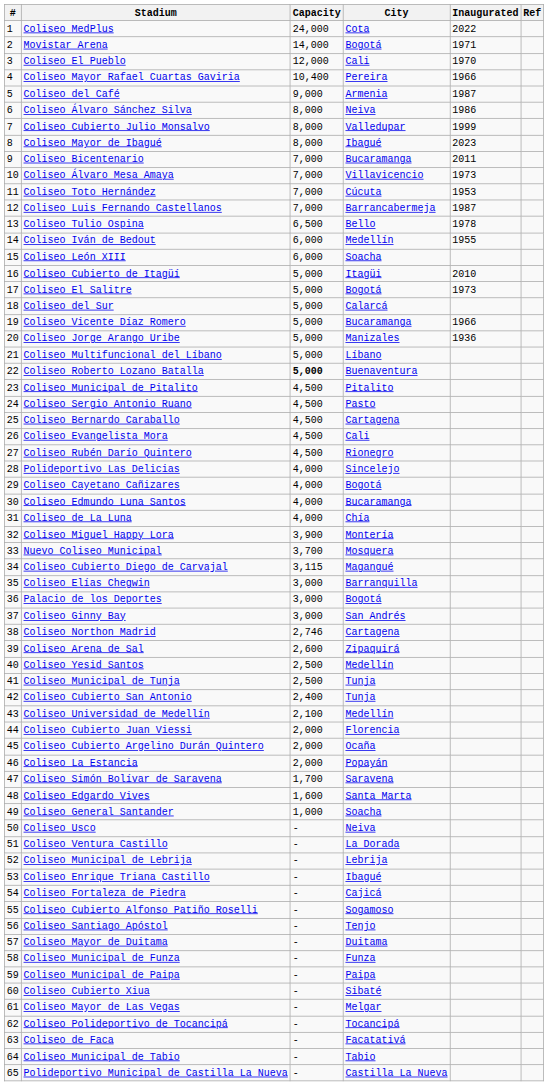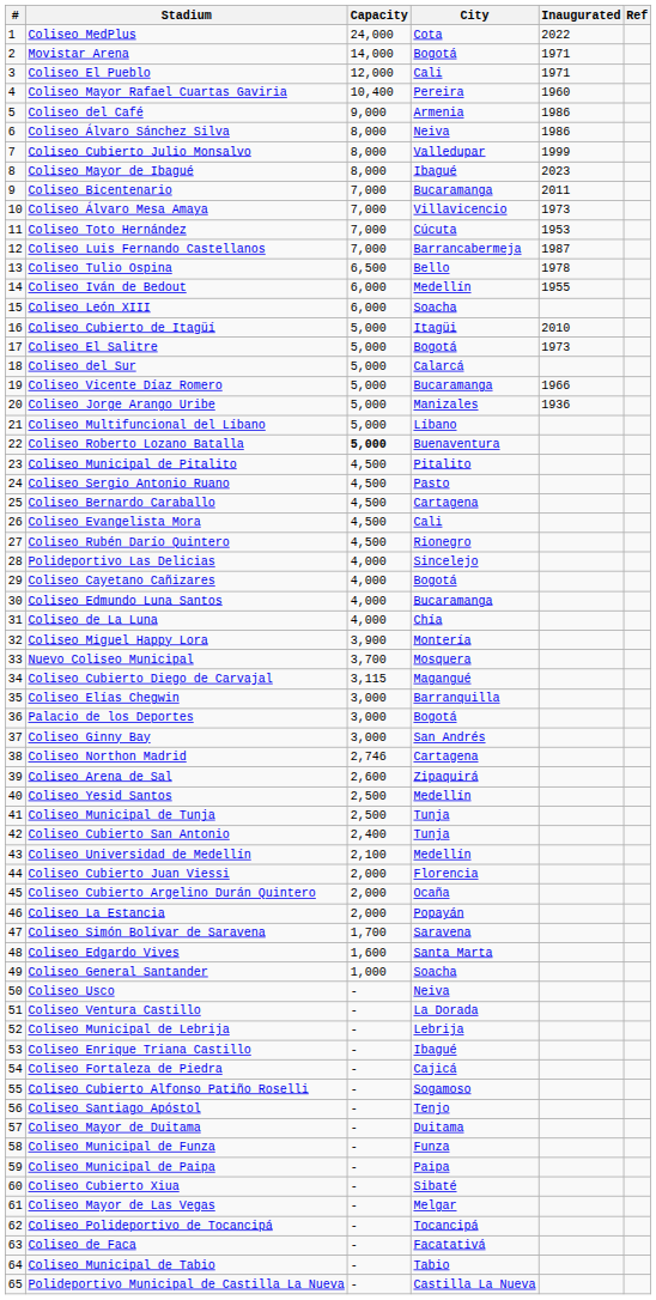 <table class="wikitable sortable">
 <tr>
 <th>#</th>
 <th>Stadium</th>
 <th>Capacity</th>
 <th>City</th>
 <th>Inaugurated</th>
 <th>Ref</th>
 </tr>
 <tr>
 <td>1</td>
 <td><a href='#'>Coliseo MedPlus</a></td>
 <td>24,000</td>
 <td><a href='#'>Cota</a></td>
 <td>2022</td>
 <td></td>
 </tr>
 <tr>
 <td>2</td>
 <td><a href='#'>Movistar Arena</a></td>
 <td>14,000</td>
 <td><a href='#'>Bogotá</a></td>
 <td>1971</td>
 <td></td>
 </tr>
 <tr>
 <td>3</td>
 <td><a href='#'>Coliseo El Pueblo</a></td>
 <td>12,000</td>
 <td><a href='#'>Cali</a></td>
-<td>1970</td>
+<td>1971</td>
 <td></td>
 </tr>
 <tr>
 <td>4</td>
 <td><a href='#'>Coliseo Mayor Rafael Cuartas Gaviria</a></td>
 <td>10,400</td>
 <td><a href='#'>Pereira</a></td>
-<td>1966</td>
+<td>1960</td>
 <td></td>
 </tr>
 <tr>
 <td>5</td>
 <td><a href='#'>Coliseo del Café</a></td>
 <td>9,000</td>
 <td><a href='#'>Armenia</a></td>
-<td>1987</td>
+<td>1986</td>
 <td></td>
 </tr>
 <tr>
 <td>6</td>
 <td><a href='#'>Coliseo Álvaro Sánchez Silva</a></td>
 <td>8,000</td>
 <td><a href='#'>Neiva</a></td>
 <td>1986</td>
 <td></td>
 </tr>
 <tr>
 <td>7</td>
 <td><a href='#'>Coliseo Cubierto Julio Monsalvo</a></td>
 <td>8,000</td>
 <td><a href='#'>Valledupar</a></td>
 <td>1999</td>
 <td></td>
 </tr>
 <tr>
 <td>8</td>
 <td><a href='#'>Coliseo Mayor de Ibagué</a></td>
 <td>8,000</td>
 <td><a href='#'>Ibagué</a></td>
 <td>2023</td>
 <td></td>
 </tr>
 <tr>
 <td>9</td>
 <td><a href='#'>Coliseo Bicentenario</a></td>
 <td>7,000</td>
 <td><a href='#'>Bucaramanga</a></td>
 <td>2011</td>
 <td></td>
 </tr>
 <tr>
 <td>10</td>
 <td><a href='#'>Coliseo Álvaro Mesa Amaya</a></td>
 <td>7,000</td>
 <td><a href='#'>Villavicencio</a></td>
 <td>1973</td>
 <td></td>
 </tr>
 <tr>
 <td>11</td>
 <td><a href='#'>Coliseo Toto Hernández</a></td>
 <td>7,000</td>
 <td><a href='#'>Cúcuta</a></td>
 <td>1953</td>
 <td></td>
 </tr>
 <tr>
 <td>12</td>
 <td><a href='#'>Coliseo Luis Fernando Castellanos</a></td>
 <td>7,000</td>
 <td><a href='#'>Barrancabermeja</a></td>
 <td>1987</td>
 <td></td>
 </tr>
 <tr>
 <td>13</td>
 <td><a href='#'>Coliseo Tulio Ospina</a></td>
 <td>6,500</td>
 <td><a href='#'>Bello</a></td>
 <td>1978</td>
 <td></td>
 </tr>
 <tr>
 <td>14</td>
 <td><a href='#'>Coliseo Iván de Bedout</a></td>
 <td>6,000</td>
 <td><a href='#'>Medellín</a></td>
 <td>1955</td>
 <td></td>
 </tr>
 <tr>
 <td>15</td>
 <td><a href='#'>Coliseo León XIII</a></td>
 <td>6,000</td>
 <td><a href='#'>Soacha</a></td>
 <td></td>
 <td></td>
 </tr>
 <tr>
 <td>16</td>
 <td><a href='#'>Coliseo Cubierto de Itagüí</a></td>
 <td>5,000</td>
 <td><a href='#'>Itagüi</a></td>
 <td>2010</td>
 <td></td>
 </tr>
 <tr>
 <td>17</td>
 <td><a href='#'>Coliseo El Salitre</a></td>
 <td>5,000</td>
 <td><a href='#'>Bogotá</a></td>
 <td>1973</td>
 <td></td>
 </tr>
 <tr>
 <td>18</td>
 <td><a href='#'>Coliseo del Sur</a></td>
 <td>5,000</td>
 <td><a href='#'>Calarcá</a></td>
 <td></td>
 <td></td>
 </tr>
 <tr>
 <td>19</td>
 <td><a href='#'>Coliseo Vicente Díaz Romero</a></td>
 <td>5,000</td>
 <td><a href='#'>Bucaramanga</a></td>
 <td>1966</td>
 <td></td>
 </tr>
 <tr>
 <td>20</td>
 <td><a href='#'>Coliseo Jorge Arango Uribe</a></td>
 <td>5,000</td>
 <td><a href='#'>Manizales</a></td>
 <td>1936</td>
 <td></td>
 </tr>
 <tr>
 <td>21</td>
 <td><a href='#'>Coliseo Multifuncional del Líbano</a></td>
 <td>5,000</td>
 <td><a href='#'>Líbano</a></td>
 <td></td>
 <td></td>
 </tr>
 <tr>
 <td>22</td>
 <td><a href='#'>Coliseo Roberto Lozano Batalla</a></td>
 <td><strong>5,000</strong></td>
 <td><a href='#'>Buenaventura</a></td>
 <td></td>
 <td></td>
 </tr>
 <tr>
 <td>23</td>
 <td><a href='#'>Coliseo Municipal de Pitalito</a></td>
 <td>4,500</td>
 <td><a href='#'>Pitalito</a></td>
 <td></td>
 <td></td>
 </tr>
 <tr>
 <td>24</td>
 <td><a href='#'>Coliseo Sergio Antonio Ruano</a></td>
 <td>4,500</td>
 <td><a href='#'>Pasto</a></td>
 <td></td>
 <td></td>
 </tr>
 <tr>
 <td>25</td>
 <td><a href='#'>Coliseo Bernardo Caraballo</a></td>
 <td>4,500</td>
 <td><a href='#'>Cartagena</a></td>
 <td></td>
 <td></td>
 </tr>
 <tr>
 <td>26</td>
 <td><a href='#'>Coliseo Evangelista Mora</a></td>
 <td>4,500</td>
 <td><a href='#'>Cali</a></td>
 <td></td>
 <td></td>
 </tr>
 <tr>
 <td>27</td>
 <td><a href='#'>Coliseo Rubén Darío Quintero</a></td>
 <td>4,500</td>
 <td><a href='#'>Rionegro</a></td>
 <td></td>
 <td></td>
 </tr>
 <tr>
 <td>28</td>
 <td><a href='#'>Polideportivo Las Delicias</a></td>
 <td>4,000</td>
 <td><a href='#'>Sincelejo</a></td>
 <td></td>
 <td></td>
 </tr>
 <tr>
 <td>29</td>
 <td><a href='#'>Coliseo Cayetano Cañizares</a></td>
 <td>4,000</td>
 <td><a href='#'>Bogotá</a></td>
 <td></td>
 <td></td>
 </tr>
 <tr>
 <td>30</td>
 <td><a href='#'>Coliseo Edmundo Luna Santos</a></td>
 <td>4,000</td>
 <td><a href='#'>Bucaramanga</a></td>
 <td></td>
 <td></td>
 </tr>
 <tr>
 <td>31</td>
 <td><a href='#'>Coliseo de La Luna</a></td>
 <td>4,000</td>
 <td><a href='#'>Chía</a></td>
 <td></td>
 <td></td>
 </tr>
 <tr>
 <td>32</td>
 <td><a href='#'>Coliseo Miguel Happy Lora</a></td>
 <td>3,900</td>
 <td><a href='#'>Montería</a></td>
 <td></td>
 <td></td>
 </tr>
 <tr>
 <td>33</td>
 <td><a href='#'>Nuevo Coliseo Municipal</a></td>
 <td>3,700</td>
 <td><a href='#'>Mosquera</a></td>
 <td></td>
 <td></td>
 </tr>
 <tr>
 <td>34</td>
 <td><a href='#'>Coliseo Cubierto Diego de Carvajal</a></td>
 <td>3,115</td>
 <td><a href='#'>Magangué</a></td>
 <td></td>
 <td></td>
 </tr>
 <tr>
 <td>35</td>
 <td><a href='#'>Coliseo Elías Chegwin</a></td>
 <td>3,000</td>
 <td><a href='#'>Barranquilla</a></td>
 <td></td>
 <td></td>
 </tr>
 <tr>
 <td>36</td>
 <td><a href='#'>Palacio de los Deportes</a></td>
 <td>3,000</td>
 <td><a href='#'>Bogotá</a></td>
 <td></td>
 <td></td>
 </tr>
 <tr>
 <td>37</td>
 <td><a href='#'>Coliseo Ginny Bay</a></td>
 <td>3,000</td>
 <td><a href='#'>San Andrés</a></td>
 <td></td>
 <td></td>
 </tr>
 <tr>
 <td>38</td>
 <td><a href='#'>Coliseo Northon Madrid</a></td>
 <td>2,746</td>
 <td><a href='#'>Cartagena</a></td>
 <td></td>
 <td></td>
 </tr>
 <tr>
 <td>39</td>
 <td><a href='#'>Coliseo Arena de Sal</a></td>
 <td>2,600</td>
 <td><a href='#'>Zipaquirá</a></td>
 <td></td>
 <td></td>
 </tr>
 <tr>
 <td>40</td>
 <td><a href='#'>Coliseo Yesid Santos</a></td>
 <td>2,500</td>
 <td><a href='#'>Medellín</a></td>
 <td></td>
 <td></td>
 </tr>
 <tr>
 <td>41</td>
 <td><a href='#'>Coliseo Municipal de Tunja</a></td>
 <td>2,500</td>
 <td><a href='#'>Tunja</a></td>
 <td></td>
 <td></td>
 </tr>
 <tr>
 <td>42</td>
 <td><a href='#'>Coliseo Cubierto San Antonio</a></td>
 <td>2,400</td>
 <td><a href='#'>Tunja</a></td>
 <td></td>
 <td></td>
 </tr>
 <tr>
 <td>43</td>
 <td><a href='#'>Coliseo Universidad de Medellín</a></td>
 <td>2,100</td>
 <td><a href='#'>Medellín</a></td>
 <td></td>
 <td></td>
 </tr>
 <tr>
 <td>44</td>
 <td><a href='#'>Coliseo Cubierto Juan Viessi</a></td>
 <td>2,000</td>
 <td><a href='#'>Florencia</a></td>
 <td></td>
 <td></td>
 </tr>
 <tr>
 <td>45</td>
 <td><a href='#'>Coliseo Cubierto Argelino Durán Quintero</a></td>
 <td>2,000</td>
 <td><a href='#'>Ocaña</a></td>
 <td></td>
 <td></td>
 </tr>
 <tr>
 <td>46</td>
 <td><a href='#'>Coliseo La Estancia</a></td>
 <td>2,000</td>
 <td><a href='#'>Popayán</a></td>
 <td></td>
 <td></td>
 </tr>
 <tr>
 <td>47</td>
 <td><a href='#'>Coliseo Simón Bolívar de Saravena</a></td>
 <td>1,700</td>
 <td><a href='#'>Saravena</a></td>
 <td></td>
 <td></td>
 </tr>
 <tr>
 <td>48</td>
 <td><a href='#'>Coliseo Edgardo Vives</a></td>
 <td>1,600</td>
 <td><a href='#'>Santa Marta</a></td>
 <td></td>
 <td></td>
 </tr>
 <tr>
 <td>49</td>
 <td><a href='#'>Coliseo General Santander</a></td>
 <td>1,000</td>
 <td><a href='#'>Soacha</a></td>
 <td></td>
 <td></td>
 </tr>
 <tr>
 <td>50</td>
 <td><a href='#'>Coliseo Usco</a></td>
 <td>-</td>
 <td><a href='#'>Neiva</a></td>
 <td></td>
 <td></td>
 </tr>
 <tr>
 <td>51</td>
 <td><a href='#'>Coliseo Ventura Castillo</a></td>
 <td>-</td>
 <td><a href='#'>La Dorada</a></td>
 <td></td>
 <td></td>
 </tr>
 <tr>
 <td>52</td>
 <td><a href='#'>Coliseo Municipal de Lebrija</a></td>
 <td>-</td>
 <td><a href='#'>Lebrija</a></td>
 <td></td>
 <td></td>
 </tr>
 <tr>
 <td>53</td>
 <td><a href='#'>Coliseo Enrique Triana Castillo</a></td>
 <td>-</td>
 <td><a href='#'>Ibagué</a></td>
 <td></td>
 <td></td>
 </tr>
 <tr>
 <td>54</td>
 <td><a href='#'>Coliseo Fortaleza de Piedra</a></td>
 <td>-</td>
 <td><a href='#'>Cajicá</a></td>
 <td></td>
 <td></td>
 </tr>
 <tr>
 <td>55</td>
 <td><a href='#'>Coliseo Cubierto Alfonso Patiño Roselli</a></td>
 <td>-</td>
 <td><a href='#'>Sogamoso</a></td>
 <td></td>
 <td></td>
 </tr>
 <tr>
 <td>56</td>
 <td><a href='#'>Coliseo Santiago Apóstol</a></td>
 <td>-</td>
 <td><a href='#'>Tenjo</a></td>
 <td></td>
 <td></td>
 </tr>
 <tr>
 <td>57</td>
 <td><a href='#'>Coliseo Mayor de Duitama</a></td>
 <td>-</td>
 <td><a href='#'>Duitama</a></td>
 <td></td>
 <td></td>
 </tr>
 <tr>
 <td>58</td>
 <td><a href='#'>Coliseo Municipal de Funza</a></td>
 <td>-</td>
 <td><a href='#'>Funza</a></td>
 <td></td>
 <td></td>
 </tr>
 <tr>
 <td>59</td>
 <td><a href='#'>Coliseo Municipal de Paipa</a></td>
 <td>-</td>
 <td><a href='#'>Paipa</a></td>
 <td></td>
 <td></td>
 </tr>
 <tr>
 <td>60</td>
 <td><a href='#'>Coliseo Cubierto Xiua</a></td>
 <td>-</td>
 <td><a href='#'>Sibaté</a></td>
 <td></td>
 <td></td>
 </tr>
 <tr>
 <td>61</td>
 <td><a href='#'>Coliseo Mayor de Las Vegas</a></td>
 <td>-</td>
 <td><a href='#'>Melgar</a></td>
 <td></td>
 <td></td>
 </tr>
 <tr>
 <td>62</td>
 <td><a href='#'>Coliseo Polideportivo de Tocancipá</a></td>
 <td>-</td>
 <td><a href='#'>Tocancipá</a></td>
 <td></td>
 <td></td>
 </tr>
 <tr>
 <td>63</td>
 <td><a href='#'>Coliseo de Faca</a></td>
 <td>-</td>
 <td><a href='#'>Facatativá</a></td>
 <td></td>
 <td></td>
 </tr>
 <tr>
 <td>64</td>
 <td><a href='#'>Coliseo Municipal de Tabio</a></td>
 <td>-</td>
 <td><a href='#'>Tabio</a></td>
 <td></td>
 <td></td>
 </tr>
 <tr>
 <td>65</td>
 <td><a href='#'>Polideportivo Municipal de Castilla La Nueva</a></td>
 <td>-</td>
 <td><a href='#'>Castilla La Nueva</a></td>
 <td></td>
 <td></td>
 </tr>
 </table>
